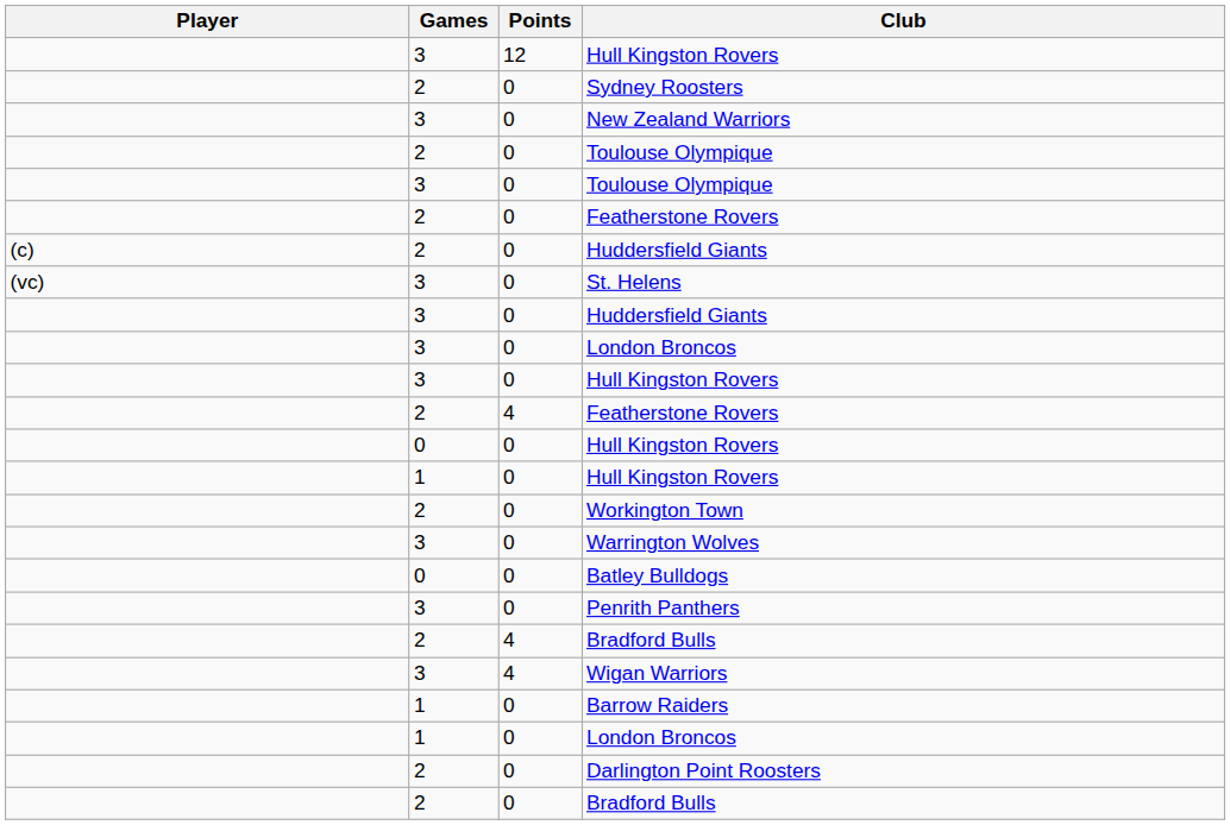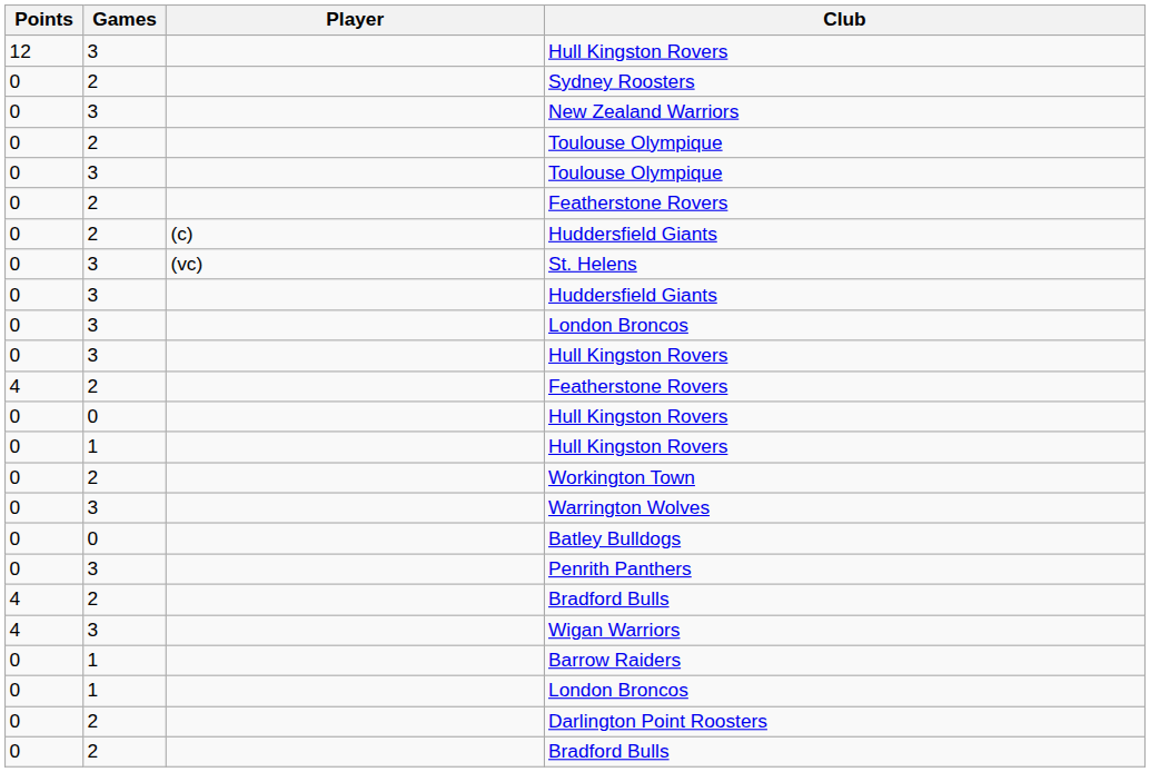 <table class="wikitable sortable" style="width:60%;text-align:left">
 <tr>
+<th width=4%>Points</th>
+<th width=4%>Games</th>
 <th width=27%>Player</th>
-<th width=4%>Games</th>
-<th width=4%>Points</th>
 <th width=43%>Club</th>
 </tr>
 <tr>
+<td>12</td>
+<td>3</td>
 <td></td>
-<td>3</td>
-<td>12</td>
 <td> <a href='#'>Hull Kingston Rovers</a></td>
 </tr>
 <tr>
+<td>0</td>
+<td>2</td>
 <td></td>
-<td>2</td>
-<td>0</td>
 <td> <a href='#'>Sydney Roosters</a></td>
 </tr>
 <tr>
+<td>0</td>
+<td>3</td>
 <td></td>
-<td>3</td>
-<td>0</td>
 <td> <a href='#'>New Zealand Warriors</a></td>
 </tr>
 <tr>
+<td>0</td>
+<td>2</td>
 <td></td>
-<td>2</td>
-<td>0</td>
 <td> <a href='#'>Toulouse Olympique</a></td>
 </tr>
 <tr>
+<td>0</td>
+<td>3</td>
 <td></td>
-<td>3</td>
-<td>0</td>
 <td> <a href='#'>Toulouse Olympique</a></td>
 </tr>
 <tr>
+<td>0</td>
+<td>2</td>
 <td></td>
-<td>2</td>
-<td>0</td>
 <td> <a href='#'>Featherstone Rovers</a></td>
 </tr>
 <tr>
+<td>0</td>
+<td>2</td>
 <td> (c)</td>
-<td>2</td>
-<td>0</td>
 <td> <a href='#'>Huddersfield Giants</a></td>
 </tr>
 <tr>
+<td>0</td>
+<td>3</td>
 <td> (vc)</td>
-<td>3</td>
-<td>0</td>
 <td> <a href='#'>St. Helens</a></td>
 </tr>
 <tr>
+<td>0</td>
+<td>3</td>
 <td></td>
-<td>3</td>
-<td>0</td>
 <td> <a href='#'>Huddersfield Giants</a></td>
 </tr>
 <tr>
+<td>0</td>
+<td>3</td>
 <td></td>
-<td>3</td>
-<td>0</td>
 <td> <a href='#'>London Broncos</a></td>
 </tr>
 <tr>
+<td>0</td>
+<td>3</td>
 <td></td>
-<td>3</td>
-<td>0</td>
 <td> <a href='#'>Hull Kingston Rovers</a></td>
 </tr>
 <tr>
+<td>4</td>
+<td>2</td>
 <td></td>
-<td>2</td>
-<td>4</td>
 <td> <a href='#'>Featherstone Rovers</a></td>
 </tr>
 <tr>
-<td></td>
 <td>0</td>
 <td>0</td>
+<td></td>
 <td> <a href='#'>Hull Kingston Rovers</a></td>
 </tr>
 <tr>
+<td>0</td>
+<td>1</td>
 <td></td>
-<td>1</td>
-<td>0</td>
 <td> <a href='#'>Hull Kingston Rovers</a></td>
 </tr>
 <tr>
+<td>0</td>
+<td>2</td>
 <td></td>
-<td>2</td>
-<td>0</td>
 <td> <a href='#'>Workington Town</a></td>
 </tr>
 <tr>
+<td>0</td>
+<td>3</td>
 <td></td>
-<td>3</td>
-<td>0</td>
 <td> <a href='#'>Warrington Wolves</a></td>
 </tr>
 <tr>
-<td></td>
 <td>0</td>
 <td>0</td>
+<td></td>
 <td> <a href='#'>Batley Bulldogs</a></td>
 </tr>
 <tr>
+<td>0</td>
+<td>3</td>
 <td></td>
-<td>3</td>
-<td>0</td>
 <td> <a href='#'>Penrith Panthers</a></td>
 </tr>
 <tr>
+<td>4</td>
+<td>2</td>
 <td></td>
-<td>2</td>
-<td>4</td>
 <td> <a href='#'>Bradford Bulls</a></td>
 </tr>
 <tr>
+<td>4</td>
+<td>3</td>
 <td></td>
-<td>3</td>
-<td>4</td>
 <td> <a href='#'>Wigan Warriors</a></td>
 </tr>
 <tr>
+<td>0</td>
+<td>1</td>
 <td></td>
-<td>1</td>
-<td>0</td>
 <td> <a href='#'>Barrow Raiders</a></td>
 </tr>
 <tr>
+<td>0</td>
+<td>1</td>
 <td></td>
-<td>1</td>
-<td>0</td>
 <td> <a href='#'>London Broncos</a></td>
 </tr>
 <tr>
+<td>0</td>
+<td>2</td>
 <td></td>
-<td>2</td>
-<td>0</td>
 <td> <a href='#'>Darlington Point Roosters</a></td>
 </tr>
 <tr>
+<td>0</td>
+<td>2</td>
 <td></td>
-<td>2</td>
-<td>0</td>
 <td> <a href='#'>Bradford Bulls</a></td>
 </tr>
 </table>
